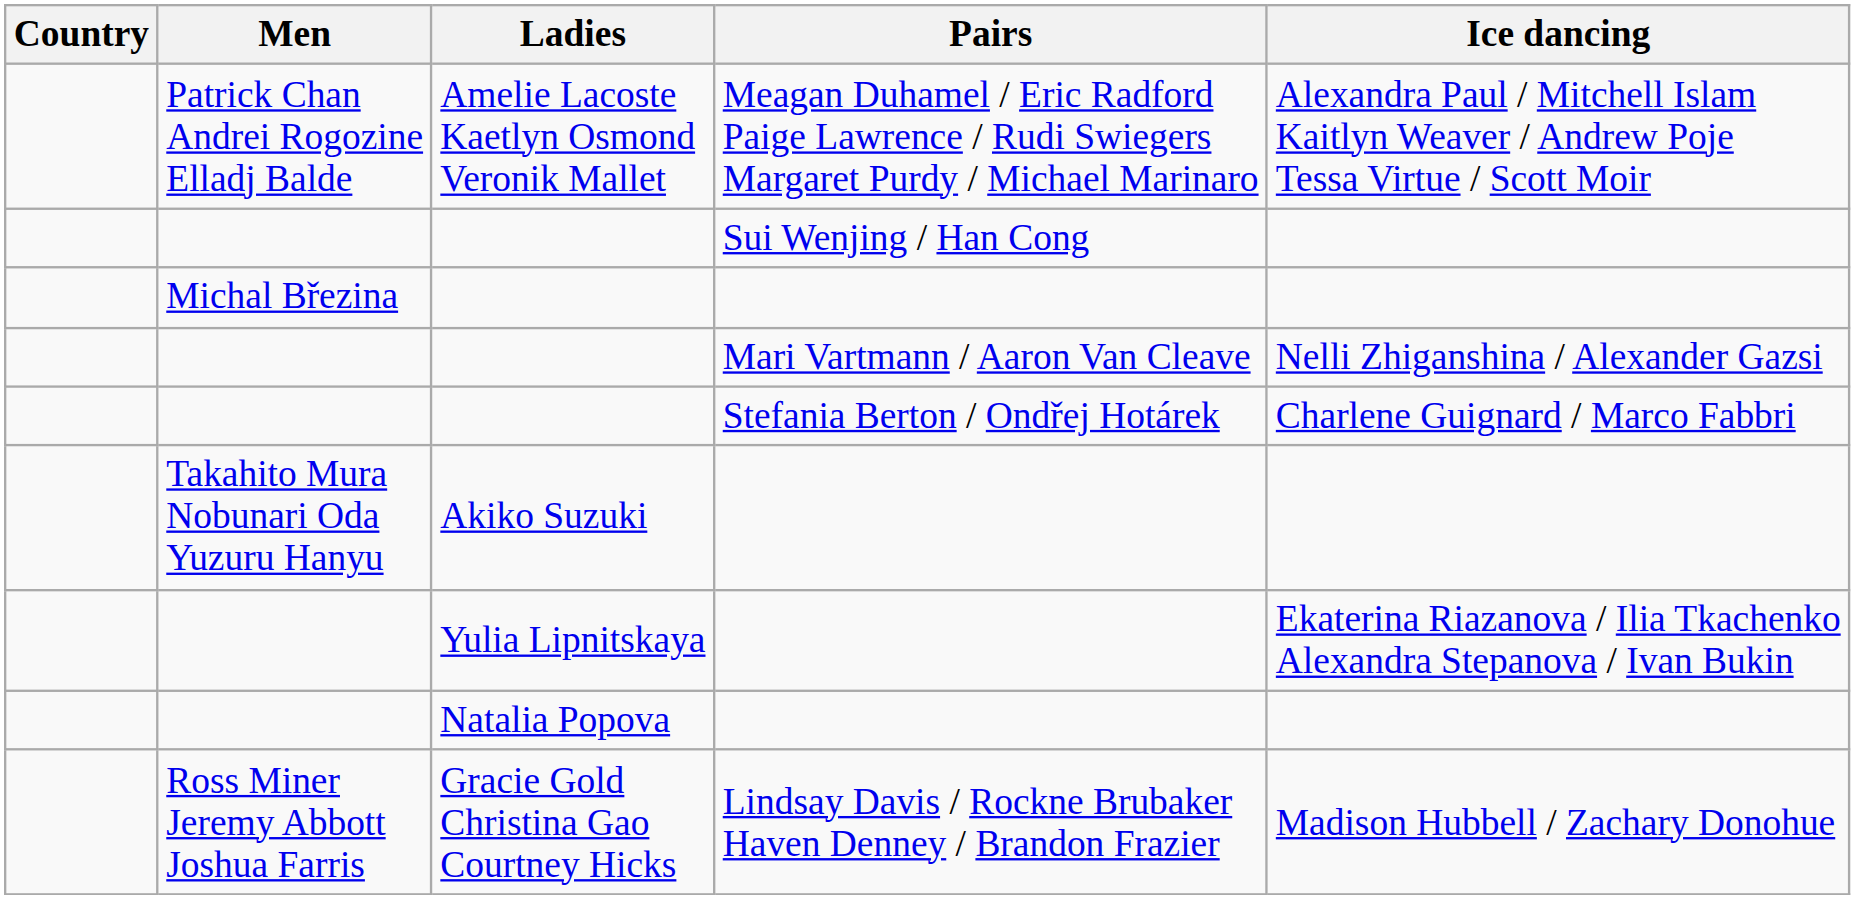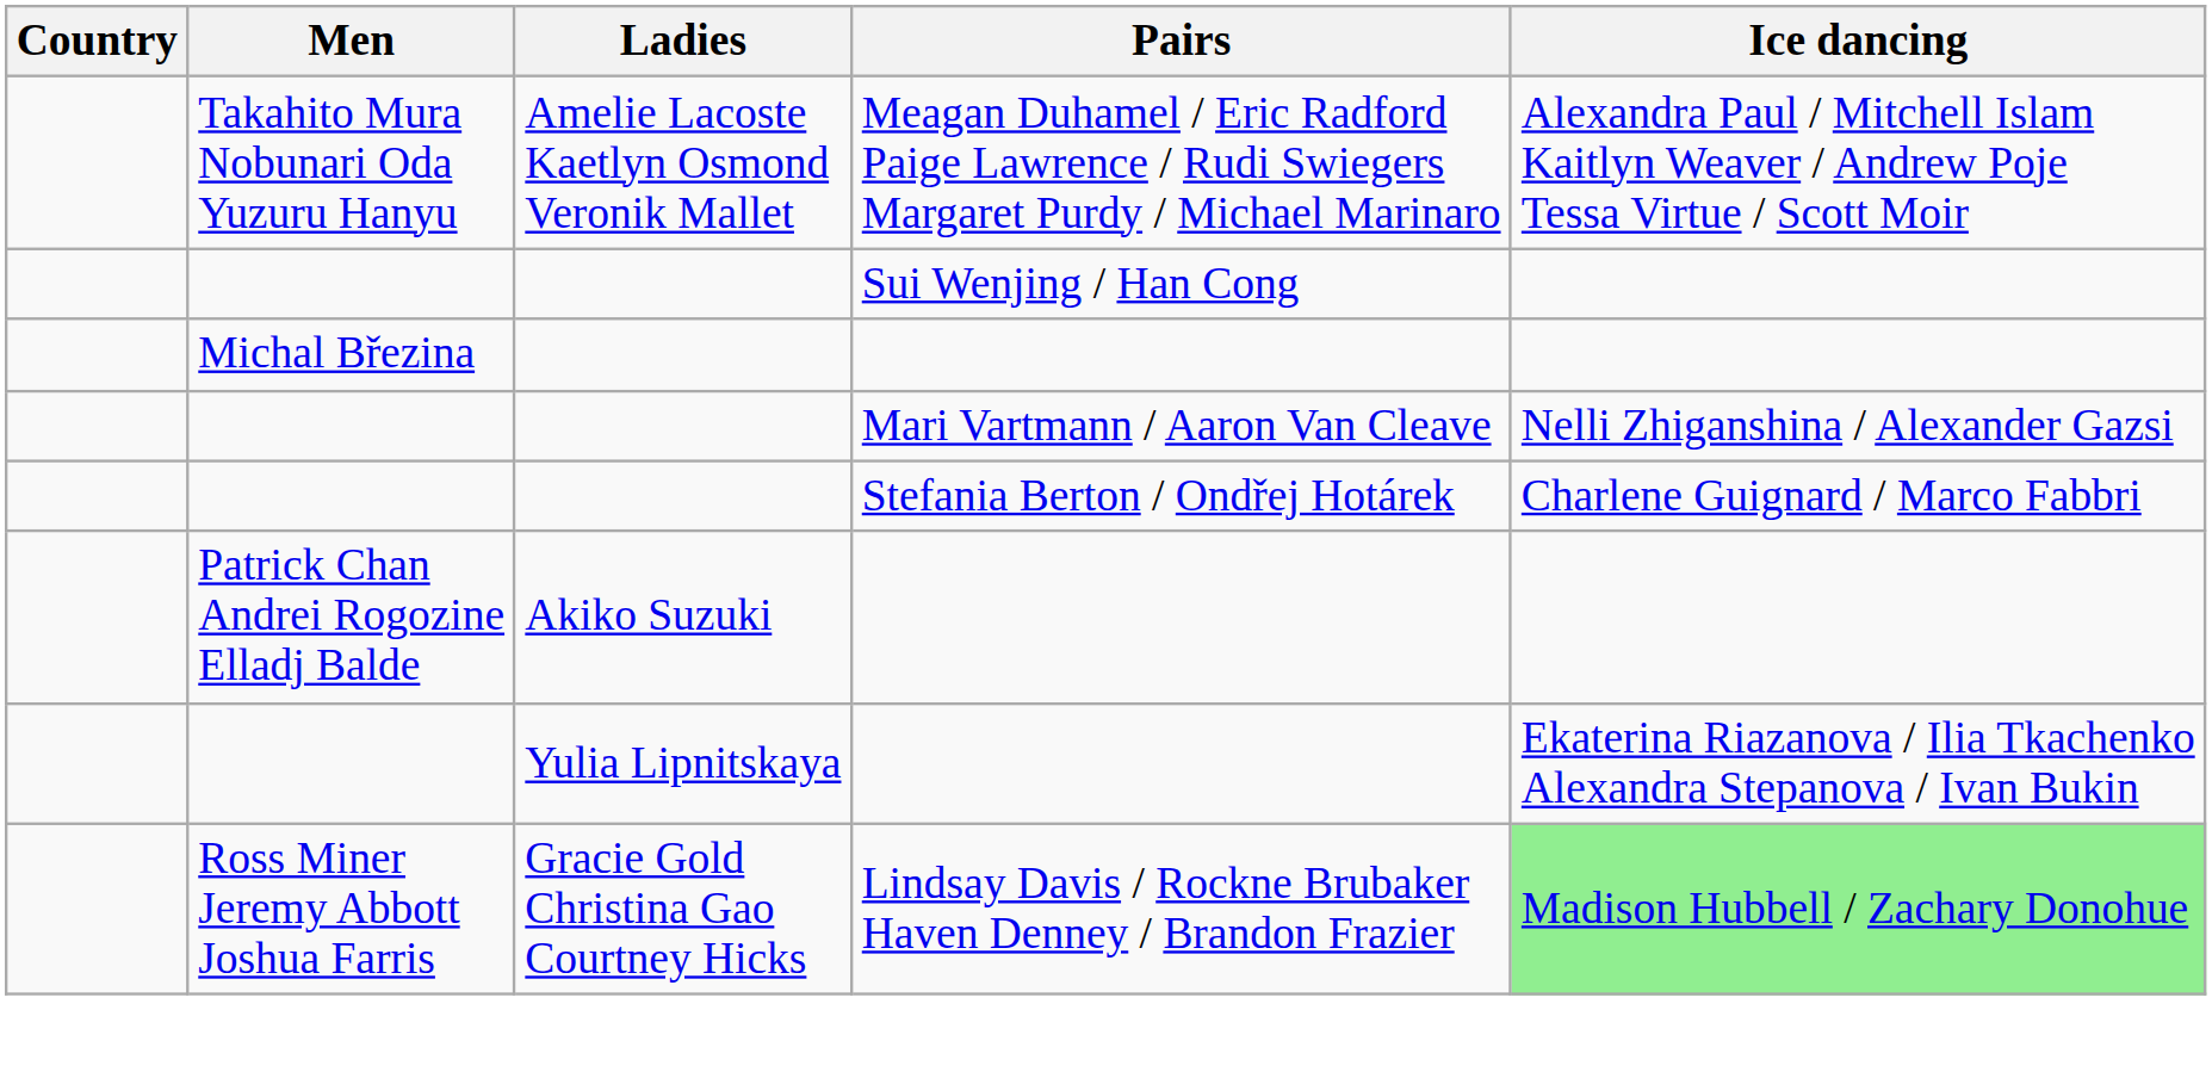 <table class="wikitable">
 <tr>
 <th>Country</th>
 <th>Men</th>
 <th>Ladies</th>
 <th>Pairs</th>
 <th>Ice dancing</th>
 </tr>
 <tr>
 <td></td>
-<td><a href='#'>Patrick Chan</a> <br> <a href='#'>Andrei Rogozine</a> <br> <a href='#'>Elladj Balde</a></td>
+<td><a href='#'>Takahito Mura</a> <br> <a href='#'>Nobunari Oda</a> <br> <a href='#'>Yuzuru Hanyu</a></td>
 <td><a href='#'>Amelie Lacoste</a> <br> <a href='#'>Kaetlyn Osmond</a> <br> <a href='#'>Veronik Mallet</a></td>
 <td><a href='#'>Meagan Duhamel</a> / <a href='#'>Eric Radford</a> <br> <a href='#'>Paige Lawrence</a> / <a href='#'>Rudi Swiegers</a> <br> <a href='#'>Margaret Purdy</a> / <a href='#'>Michael Marinaro</a></td>
 <td><a href='#'>Alexandra Paul</a> / <a href='#'>Mitchell Islam</a> <br> <a href='#'>Kaitlyn Weaver</a> / <a href='#'>Andrew Poje</a> <br> <a href='#'>Tessa Virtue</a> / <a href='#'>Scott Moir</a></td>
 </tr>
 <tr>
 <td></td>
 <td></td>
 <td></td>
 <td><a href='#'>Sui Wenjing</a> / <a href='#'>Han Cong</a></td>
 <td></td>
 </tr>
 <tr>
 <td></td>
 <td><a href='#'>Michal Březina</a></td>
 <td></td>
 <td></td>
 <td></td>
 </tr>
 <tr>
 <td></td>
 <td></td>
 <td></td>
 <td><a href='#'>Mari Vartmann</a> / <a href='#'>Aaron Van Cleave</a></td>
 <td><a href='#'>Nelli Zhiganshina</a> / <a href='#'>Alexander Gazsi</a></td>
 </tr>
 <tr>
 <td></td>
 <td></td>
 <td></td>
 <td><a href='#'>Stefania Berton</a> / <a href='#'>Ondřej Hotárek</a></td>
 <td><a href='#'>Charlene Guignard</a> / <a href='#'>Marco Fabbri</a></td>
 </tr>
 <tr>
 <td></td>
-<td><a href='#'>Takahito Mura</a> <br> <a href='#'>Nobunari Oda</a> <br> <a href='#'>Yuzuru Hanyu</a></td>
+<td><a href='#'>Patrick Chan</a> <br> <a href='#'>Andrei Rogozine</a> <br> <a href='#'>Elladj Balde</a></td>
 <td><a href='#'>Akiko Suzuki</a></td>
 <td></td>
 <td></td>
 </tr>
 <tr>
 <td></td>
 <td></td>
 <td><a href='#'>Yulia Lipnitskaya</a></td>
 <td></td>
 <td><a href='#'>Ekaterina Riazanova</a> / <a href='#'>Ilia Tkachenko</a> <br> <a href='#'>Alexandra Stepanova</a> / <a href='#'>Ivan Bukin</a></td>
 </tr>
 <tr>
 <td></td>
-<td></td>
-<td><a href='#'>Natalia Popova</a></td>
-<td></td>
-<td></td>
-</tr>
-<tr>
-<td></td>
 <td><a href='#'>Ross Miner</a> <br> <a href='#'>Jeremy Abbott</a> <br> <a href='#'>Joshua Farris</a></td>
 <td><a href='#'>Gracie Gold</a> <br> <a href='#'>Christina Gao</a> <br> <a href='#'>Courtney Hicks</a></td>
 <td><a href='#'>Lindsay Davis</a> / <a href='#'>Rockne Brubaker</a> <br> <a href='#'>Haven Denney</a> / <a href='#'>Brandon Frazier</a></td>
-<td><a href='#'>Madison Hubbell</a> / <a href='#'>Zachary Donohue</a></td>
+<td style="background: lightgreen;"><a href='#'>Madison Hubbell</a> / <a href='#'>Zachary Donohue</a></td>
 </tr>
 </table>
